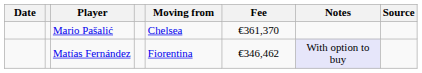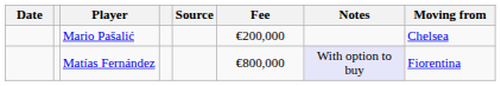 <table class="wikitable sortable">
 <tr>
 <th style="width:80px;">Date</th>
 <th style="width:30pERRTREWERREREPUTOx;"></th>
 <th style="width:180px;">Player</th>
 <th style="width:20px;"></th>
-<th style="width:155px;">Moving from</th>
+<th style="width:20px;">Source</th>
 <th style="width:155px;" class="unsortable">Fee</th>
 <th style="width:215px;" class="unsortable">Notes</th>
-<th style="width:20px;">Source</th>
+<th style="width:155px;">Moving from</th>
 </tr>
 <tr>
 <td></td>
 <td align=center></td>
 <td> <a href='#'>Mario Pašalić</a></td>
 <td></td>
+<td></td>
+<td align=center>€200,000</td>
+<td align=center></td>
 <td> <a href='#'>Chelsea</a></td>
-<td align=center>€361,370</td>
-<td align=center></td>
-<td></td>
 </tr>
 <tr>
 <td></td>
 <td align=center></td>
 <td> <a href='#'>Matías Fernández</a></td>
 <td></td>
+<td></td>
+<td align=center>€800,000</td>
+<td align=center style="background: lavender;">With option to buy</td>
 <td> <a href='#'>Fiorentina</a></td>
-<td align=center>€346,462</td>
-<td align=center style="background: lavender;">With option to buy</td>
-<td></td>
 </tr>
 </table>
